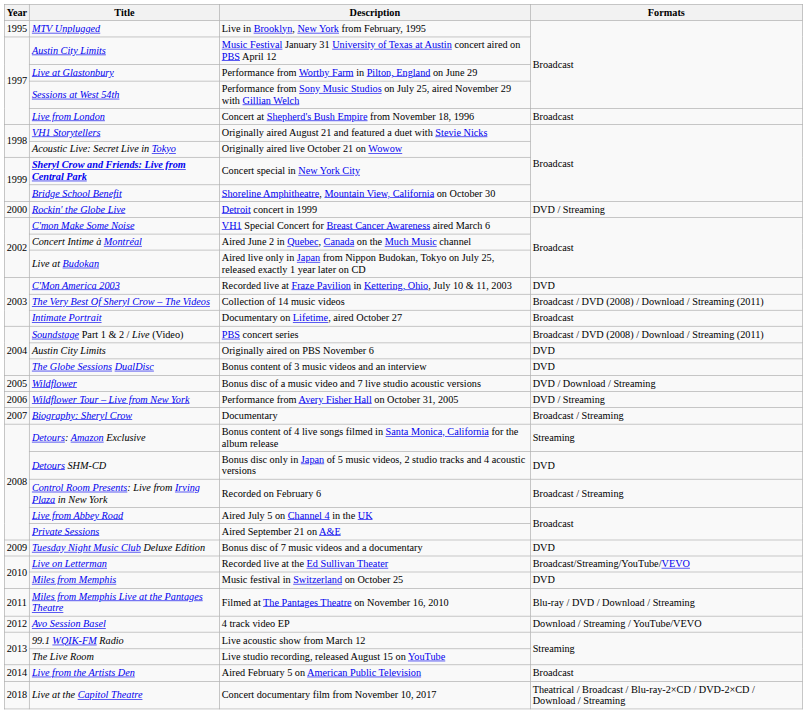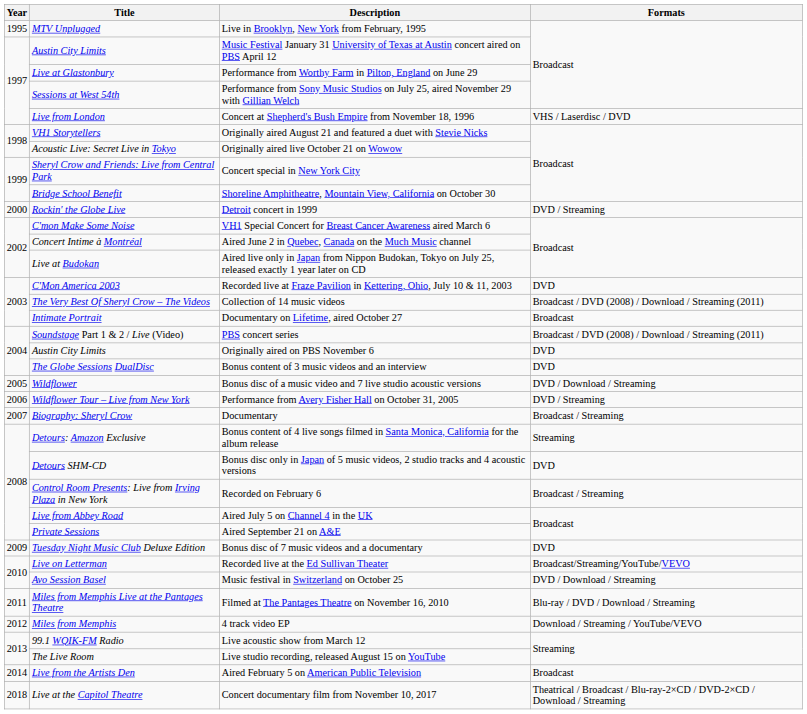 <table class="wikitable">
 <tr>
 <th>Year</th>
 <th>Title</th>
 <th>Description</th>
 <th>Formats</th>
 </tr>
 <tr>
 <td>1995</td>
 <td><em><a href='#'>MTV Unplugged</a></em></td>
 <td>Live in <a href='#'>Brooklyn</a>, <a href='#'>New York</a> from February, 1995</td>
 <td rowspan="4">Broadcast</td>
 </tr>
 <tr>
 <td rowspan="4">1997</td>
 <td><em><a href='#'>Austin City Limits</a></em></td>
 <td><a href='#'>Music Festival</a> January 31 <a href='#'>University of Texas at Austin</a> concert aired on <a href='#'>PBS</a> April 12</td>
 </tr>
 <tr>
 <td><em><a href='#'>Live at Glastonbury</a></em></td>
 <td>Performance from <a href='#'>Worthy Farm</a> in <a href='#'>Pilton, England</a> on June 29</td>
 </tr>
 <tr>
 <td><em><a href='#'>Sessions at West 54th</a></em></td>
 <td>Performance from <a href='#'>Sony Music Studios</a> on July 25, aired November 29 with <a href='#'>Gillian Welch</a></td>
 </tr>
 <tr>
 <td><em><a href='#'>Live from London</a></em></td>
 <td>Concert at <a href='#'>Shepherd's Bush Empire</a> from November 18, 1996</td>
-<td>Broadcast</td>
+<td>VHS / Laserdisc / DVD</td>
 </tr>
 <tr>
 <td rowspan="2">1998</td>
 <td><em><a href='#'>VH1 Storytellers</a></em></td>
 <td>Originally aired August 21 and featured a duet with <a href='#'>Stevie Nicks</a></td>
 <td rowspan="4">Broadcast</td>
 </tr>
 <tr>
 <td><em>Acoustic Live: Secret Live in <a href='#'>Tokyo</a></em></td>
 <td>Originally aired live October 21 on <a href='#'>Wowow</a></td>
 </tr>
 <tr>
 <td rowspan="2">1999</td>
-<td><strong><em><a href='#'>Sheryl Crow and Friends: Live from Central Park</a></em></strong></td>
+<td><em><a href='#'>Sheryl Crow and Friends: Live from Central Park</a></em></td>
 <td>Concert special in <a href='#'>New York City</a></td>
 </tr>
 <tr>
 <td><em><a href='#'>Bridge School Benefit</a></em></td>
 <td><a href='#'>Shoreline Amphitheatre</a>, <a href='#'>Mountain View, California</a> on October 30</td>
 </tr>
 <tr>
 <td>2000</td>
 <td><em><a href='#'>Rockin' the Globe Live</a></em></td>
 <td><a href='#'>Detroit</a> concert in 1999</td>
 <td>DVD / Streaming</td>
 </tr>
 <tr>
 <td rowspan="3">2002</td>
 <td><em><a href='#'>C'mon Make Some Noise</a></em></td>
 <td><a href='#'>VH1</a> Special Concert for <a href='#'>Breast Cancer Awareness</a> aired March 6</td>
 <td rowspan="3">Broadcast</td>
 </tr>
 <tr>
 <td><em>Concert Intime à <a href='#'>Montréal</a></em></td>
 <td>Aired June 2 in <a href='#'>Quebec</a>, <a href='#'>Canada</a> on the <a href='#'>Much Music</a> channel</td>
 </tr>
 <tr>
 <td><em>Live at <a href='#'>Budokan</a></em></td>
 <td>Aired live only in <a href='#'>Japan</a> from Nippon Budokan, Tokyo on July 25, released exactly 1 year later on CD</td>
 </tr>
 <tr>
 <td rowspan="3">2003</td>
 <td><em><a href='#'>C'Mon America 2003</a></em></td>
 <td>Recorded live at <a href='#'>Fraze Pavilion</a> in <a href='#'>Kettering, Ohio</a>, July 10 & 11, 2003</td>
 <td>DVD</td>
 </tr>
 <tr>
 <td><em><a href='#'>The Very Best Of Sheryl Crow – The Videos</a></em></td>
 <td>Collection of 14 music videos</td>
 <td>Broadcast / DVD (2008) / Download / Streaming (2011)</td>
 </tr>
 <tr>
 <td><em><a href='#'>Intimate Portrait</a></em></td>
 <td>Documentary on <a href='#'>Lifetime</a>, aired October 27</td>
 <td>Broadcast</td>
 </tr>
 <tr>
 <td rowspan="3">2004</td>
 <td><em><a href='#'>Soundstage</a></em> Part 1 & 2 / <em>Live</em> (Video)</td>
 <td><a href='#'>PBS</a> concert series</td>
 <td>Broadcast / DVD (2008) / Download / Streaming (2011)</td>
 </tr>
 <tr>
 <td><em>Austin City Limits</em></td>
 <td>Originally aired on PBS November 6</td>
 <td>DVD</td>
 </tr>
 <tr>
 <td><em><a href='#'>The Globe Sessions</a> <a href='#'>DualDisc</a></em></td>
 <td>Bonus content of 3 music videos and an interview</td>
 <td>DVD</td>
 </tr>
 <tr>
 <td>2005</td>
 <td><em><a href='#'>Wildflower</a></em></td>
 <td>Bonus disc of a music video and 7 live studio acoustic versions</td>
 <td>DVD / Download / Streaming</td>
 </tr>
 <tr>
 <td>2006</td>
 <td><em><a href='#'>Wildflower Tour – Live from New York</a></em></td>
 <td>Performance from <a href='#'>Avery Fisher Hall</a> on October 31, 2005</td>
 <td>DVD / Streaming</td>
 </tr>
 <tr>
 <td>2007</td>
 <td><em><a href='#'>Biography: Sheryl Crow</a></em></td>
 <td>Documentary</td>
 <td>Broadcast / Streaming</td>
 </tr>
 <tr>
 <td rowspan="5">2008</td>
 <td><em><a href='#'>Detours</a>: <a href='#'>Amazon</a> Exclusive</em></td>
 <td>Bonus content of 4 live songs filmed in <a href='#'>Santa Monica, California</a> for the album release</td>
 <td>Streaming</td>
 </tr>
 <tr>
 <td><em><a href='#'>Detours</a> SHM-CD</em></td>
 <td>Bonus disc only in <a href='#'>Japan</a> of 5 music videos, 2 studio tracks and 4 acoustic versions</td>
 <td>DVD</td>
 </tr>
 <tr>
 <td><em><a href='#'>Control Room Presents</a>: Live from <a href='#'>Irving Plaza</a> in New York</em></td>
 <td>Recorded on February 6</td>
 <td>Broadcast / Streaming</td>
 </tr>
 <tr>
 <td><em><a href='#'>Live from Abbey Road</a></em></td>
 <td>Aired July 5 on <a href='#'>Channel 4</a> in the <a href='#'>UK</a></td>
 <td rowspan="2">Broadcast</td>
 </tr>
 <tr>
 <td><em><a href='#'>Private Sessions</a></em></td>
 <td>Aired September 21 on <a href='#'>A&E</a></td>
 </tr>
 <tr>
 <td>2009</td>
 <td><em><a href='#'>Tuesday Night Music Club</a> Deluxe Edition</em></td>
 <td>Bonus disc of 7 music videos and a documentary</td>
 <td>DVD</td>
 </tr>
 <tr>
 <td rowspan="2">2010</td>
 <td><em><a href='#'>Live on Letterman</a></em></td>
 <td>Recorded live at the <a href='#'>Ed Sullivan Theater</a></td>
 <td>Broadcast/Streaming/YouTube/<a href='#'>VEVO</a></td>
 </tr>
 <tr>
-<td><em><a href='#'>Miles from Memphis</a></em></td>
+<td><em><a href='#'>Avo Session Basel</a></em></td>
 <td>Music festival in <a href='#'>Switzerland</a> on October 25</td>
-<td>DVD</td>
+<td>DVD / Download / Streaming</td>
 </tr>
 <tr>
 <td>2011</td>
 <td><em><a href='#'>Miles from Memphis Live at the Pantages Theatre</a></em></td>
 <td>Filmed at <a href='#'>The Pantages Theatre</a> on November 16, 2010</td>
 <td>Blu-ray / DVD / Download / Streaming</td>
 </tr>
 <tr>
 <td>2012</td>
-<td><em><a href='#'>Avo Session Basel</a></em></td>
+<td><em><a href='#'>Miles from Memphis</a></em></td>
 <td>4 track video EP</td>
 <td>Download / Streaming / YouTube/VEVO</td>
 </tr>
 <tr>
 <td rowspan="2">2013</td>
 <td><em>99.1 <a href='#'>WQIK-FM</a> Radio</em></td>
 <td>Live acoustic show from March 12</td>
 <td rowspan="2">Streaming</td>
 </tr>
 <tr>
 <td><em>The Live Room</em></td>
 <td>Live studio recording, released August 15 on <a href='#'>YouTube</a></td>
 </tr>
 <tr>
 <td>2014</td>
 <td><em><a href='#'>Live from the Artists Den</a></em></td>
 <td>Aired February 5 on <a href='#'>American Public Television</a></td>
 <td>Broadcast</td>
 </tr>
 <tr>
 <td>2018</td>
 <td><em>Live at the <a href='#'>Capitol Theatre</a></em></td>
 <td>Concert documentary film from November 10, 2017</td>
 <td>Theatrical / Broadcast / Blu-ray-2×CD / DVD-2×CD / Download / Streaming</td>
 </tr>
 </table>
